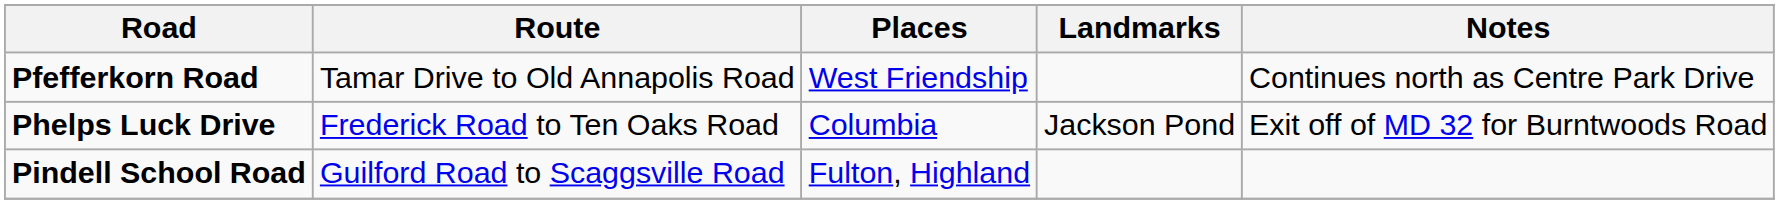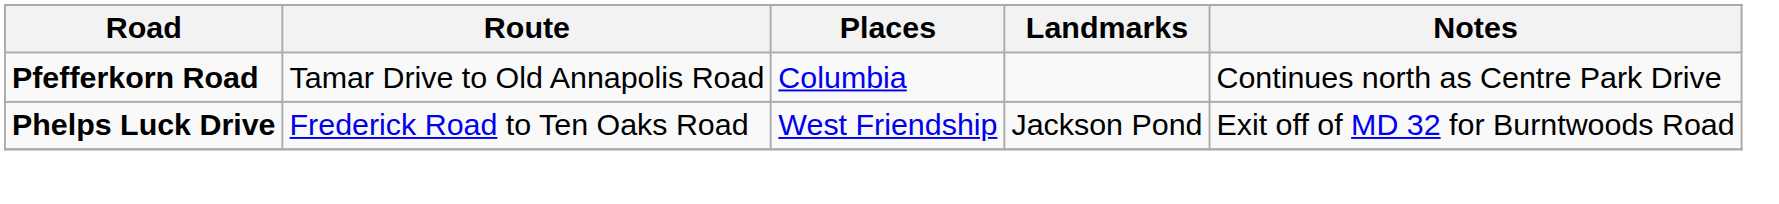 <table class="wikitable">
 <tr style="background-color:#DDDDDD;text-align:center;">
 </tr>
 <tr>
 <th>Road</th>
 <th>Route</th>
 <th>Places</th>
 <th>Landmarks</th>
 <th>Notes</th>
 </tr>
 <tr>
 <td><strong>Pfefferkorn Road</strong></td>
 <td>Tamar Drive to Old Annapolis Road</td>
-<td><a href='#'>West Friendship</a></td>
+<td><a href='#'>Columbia</a></td>
 <td></td>
 <td>Continues north as Centre Park Drive</td>
 </tr>
 <tr>
 <td><strong>Phelps Luck Drive</strong></td>
 <td><a href='#'>Frederick Road</a> to Ten Oaks Road</td>
-<td><a href='#'>Columbia</a></td>
+<td><a href='#'>West Friendship</a></td>
 <td>Jackson Pond</td>
 <td>Exit off of <a href='#'>MD 32</a> for Burntwoods Road</td>
 </tr>
 <tr>
-<td><strong>Pindell School Road</strong></td>
-<td><a href='#'>Guilford Road</a> to <a href='#'>Scaggsville Road</a></td>
-<td><a href='#'>Fulton</a>, <a href='#'>Highland</a></td>
-<td></td>
-<td></td>
-</tr>
-<tr>
 </tr>
 </table>
